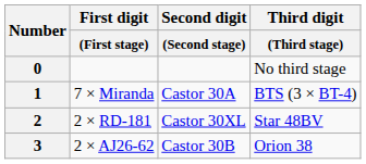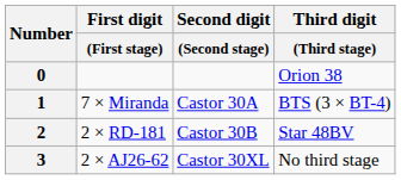 <table class="wikitable" style="margin: 1em auto 1em auto;">
 <tr>
 <th rowspan=2>Number</th>
 <th>First digit</th>
 <th>Second digit</th>
 <th>Third digit</th>
 </tr>
 <tr>
 <th><small>(First stage)</small></th>
 <th><small>(Second stage)</small></th>
 <th><small>(Third stage)</small></th>
 </tr>
 <tr>
 <th>0</th>
 <td></td>
 <td></td>
-<td>No third stage</td>
+<td><a href='#'>Orion 38</a></td>
 </tr>
 <tr>
 <th>1</th>
 <td>7 × <a href='#'>Miranda</a></td>
 <td><a href='#'>Castor 30A</a></td>
 <td><a href='#'>BTS</a> (3 × <a href='#'>BT-4</a>)</td>
 </tr>
 <tr>
 <th>2</th>
 <td>2 × <a href='#'>RD-181</a></td>
-<td><a href='#'>Castor 30XL</a></td>
+<td><a href='#'>Castor 30B</a></td>
 <td><a href='#'>Star 48BV</a></td>
 </tr>
 <tr>
 <th>3</th>
 <td>2 × <a href='#'>AJ26-62</a></td>
-<td><a href='#'>Castor 30B</a></td>
-<td><a href='#'>Orion 38</a></td>
+<td><a href='#'>Castor 30XL</a></td>
+<td>No third stage</td>
 </tr>
 </table>
